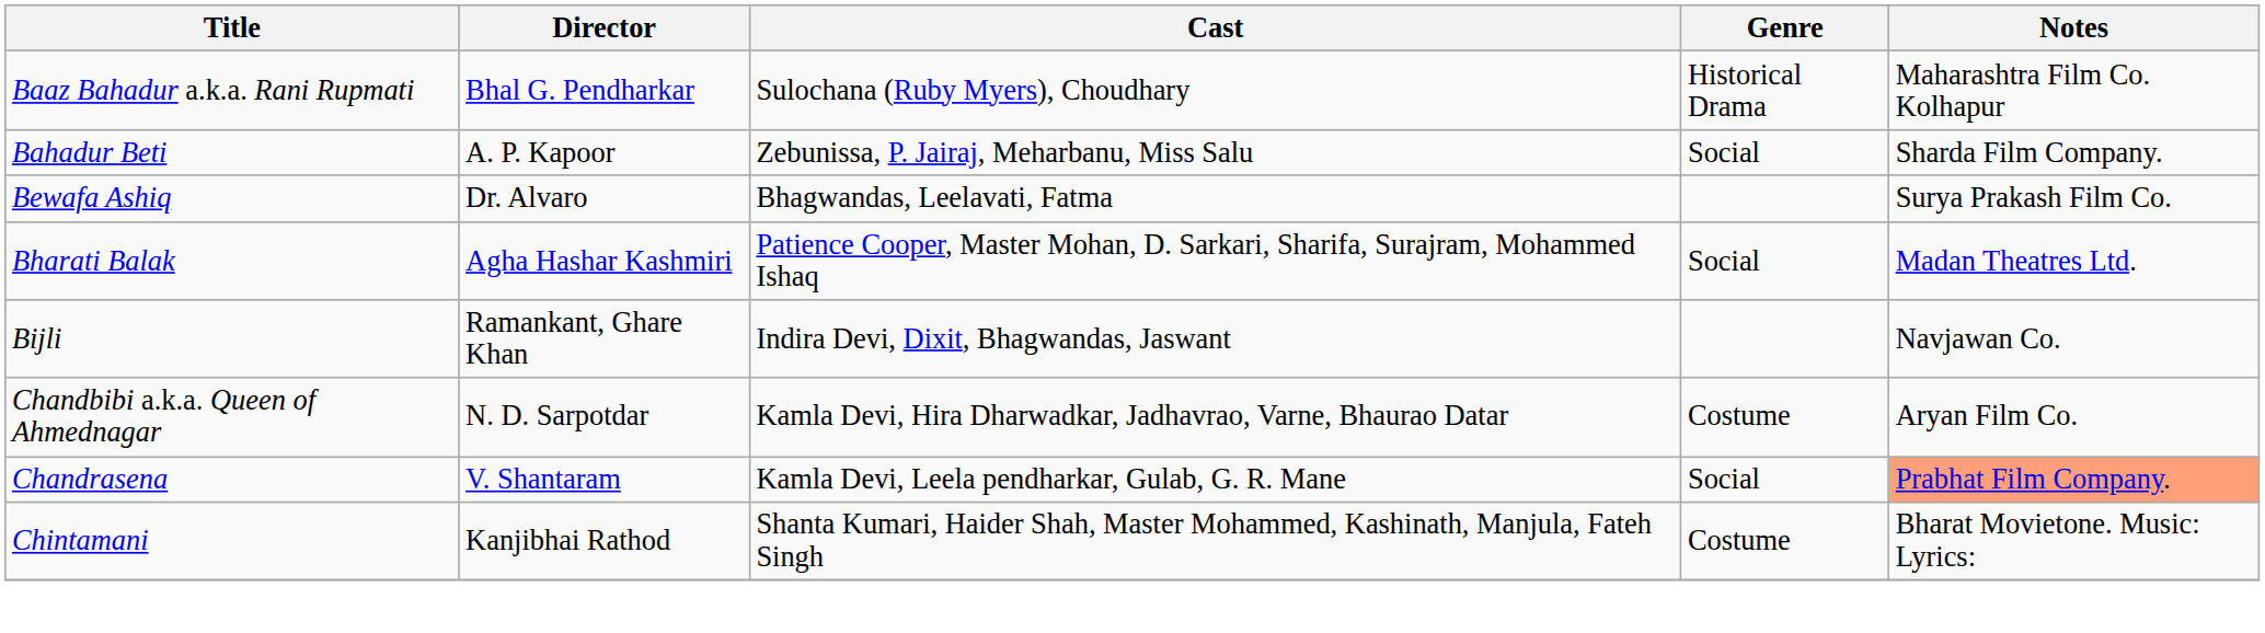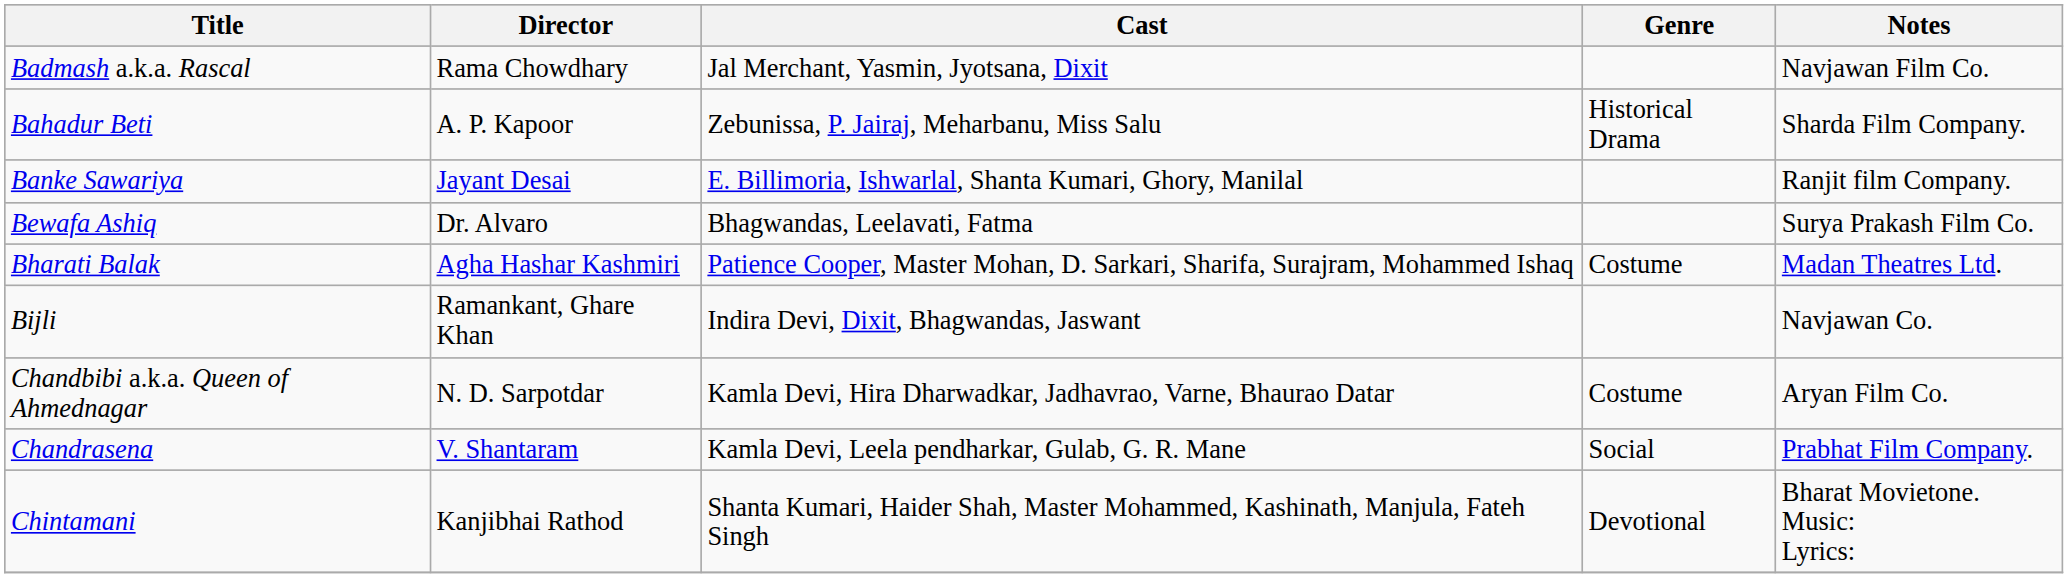 <table class="wikitable">
 <tr>
 <th>Title</th>
 <th>Director</th>
 <th>Cast</th>
 <th>Genre</th>
 <th>Notes</th>
 </tr>
 <tr>
-<td><em><a href='#'>Baaz Bahadur</a></em> a.k.a. <em>Rani Rupmati</em></td>
-<td><a href='#'>Bhal G. Pendharkar</a></td>
-<td>Sulochana (<a href='#'>Ruby Myers</a>), Choudhary</td>
-<td>Historical Drama</td>
-<td>Maharashtra Film Co. Kolhapur</td>
+<td><em><a href='#'>Badmash</a></em> a.k.a. <em>Rascal</em></td>
+<td>Rama Chowdhary</td>
+<td>Jal Merchant, Yasmin, Jyotsana, <a href='#'>Dixit</a></td>
+<td></td>
+<td>Navjawan Film Co.</td>
 </tr>
 <tr>
 <td><em><a href='#'>Bahadur Beti</a></em></td>
 <td>A. P. Kapoor</td>
 <td>Zebunissa, <a href='#'>P. Jairaj</a>, Meharbanu, Miss Salu</td>
-<td>Social</td>
+<td>Historical Drama</td>
 <td>Sharda Film Company.</td>
+</tr>
+<tr>
+<td><em><a href='#'>Banke Sawariya</a></em></td>
+<td><a href='#'>Jayant Desai</a></td>
+<td><a href='#'>E. Billimoria</a>, <a href='#'>Ishwarlal</a>, Shanta Kumari, Ghory, Manilal</td>
+<td></td>
+<td>Ranjit film Company.</td>
 </tr>
 <tr>
 <td><em><a href='#'>Bewafa Ashiq</a></em></td>
 <td>Dr. Alvaro</td>
 <td>Bhagwandas, Leelavati, Fatma</td>
 <td></td>
 <td>Surya Prakash Film Co.</td>
 </tr>
 <tr>
 <td><em><a href='#'>Bharati Balak</a></em></td>
 <td><a href='#'>Agha Hashar Kashmiri</a></td>
 <td><a href='#'>Patience Cooper</a>, Master Mohan, D. Sarkari, Sharifa, Surajram, Mohammed Ishaq</td>
-<td>Social</td>
+<td>Costume</td>
 <td><a href='#'>Madan Theatres Ltd</a>.</td>
 </tr>
 <tr>
 <td><em>Bijli</em></td>
 <td>Ramankant, Ghare Khan</td>
 <td>Indira Devi, <a href='#'>Dixit</a>, Bhagwandas, Jaswant</td>
 <td></td>
 <td>Navjawan Co.</td>
 </tr>
 <tr>
 <td><em>Chandbibi</em> a.k.a. <em>Queen of Ahmednagar</em></td>
 <td>N. D. Sarpotdar</td>
 <td>Kamla Devi, Hira Dharwadkar, Jadhavrao, Varne, Bhaurao Datar</td>
 <td>Costume</td>
 <td>Aryan Film Co.</td>
 </tr>
 <tr>
 <td><em><a href='#'>Chandrasena</a></em></td>
 <td><a href='#'>V. Shantaram</a></td>
 <td>Kamla Devi, Leela pendharkar, Gulab, G. R. Mane</td>
 <td>Social</td>
-<td style="background: lightsalmon;"><a href='#'>Prabhat Film Company</a>.</td>
+<td><a href='#'>Prabhat Film Company</a>.</td>
 </tr>
 <tr>
 <td><em><a href='#'>Chintamani</a></em></td>
 <td>Kanjibhai Rathod</td>
 <td>Shanta Kumari, Haider Shah, Master Mohammed, Kashinath, Manjula, Fateh Singh</td>
-<td>Costume</td>
+<td>Devotional</td>
 <td>Bharat Movietone. Music: <br>Lyrics:</td>
 </tr>
 <tr>
 </tr>
 </table>
